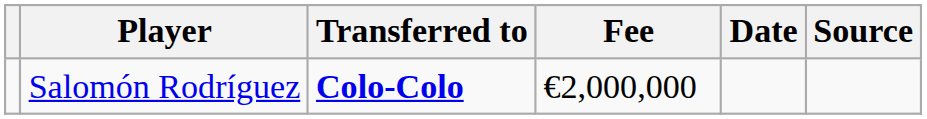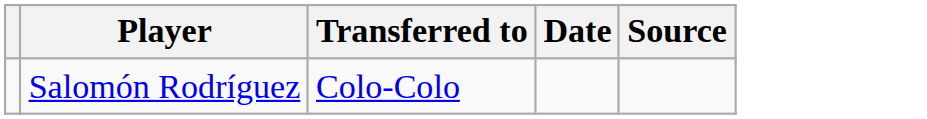 <table class="wikitable plainrowheaders sortable">
 <tr>
 <th></th>
 <th scope="col">Player</th>
 <th>Transferred to</th>
-<th style="width: 80px;">Fee</th>
 <th scope="col">Date</th>
 <th scope="col">Source</th>
 </tr>
 <tr>
 <td align="center"></td>
 <td> <a href='#'>Salomón Rodríguez</a></td>
-<td><strong> <a href='#'>Colo-Colo</a></strong></td>
-<td>€2,000,000</td>
+<td> <a href='#'>Colo-Colo</a></td>
 <td></td>
 <td></td>
 </tr>
 </table>
